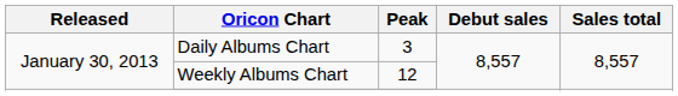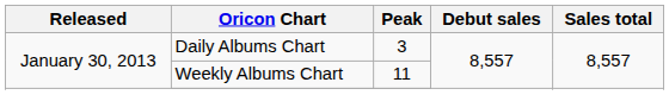 <table class="wikitable" style="width:600px;">
 <tr>
 <th style="text-align:center;">Released</th>
 <th style="text-align:center;"><a href='#'>Oricon</a> Chart</th>
 <th style="text-align:center;">Peak</th>
 <th style="text-align:center;">Debut sales</th>
 <th style="text-align:center;">Sales total</th>
 </tr>
 <tr>
 <td style="text-align:center;" rowspan="3">January 30, 2013</td>
 <td align="left">Daily Albums Chart</td>
 <td style="text-align:center;">3</td>
 <td style="text-align:center;" rowspan="3">8,557</td>
 <td style="text-align:center;" rowspan="3">8,557</td>
 </tr>
 <tr>
 <td align="left">Weekly Albums Chart</td>
-<td style="text-align:center;">12</td>
+<td style="text-align:center;">11</td>
 </tr>
 <tr>
 </tr>
 </table>
